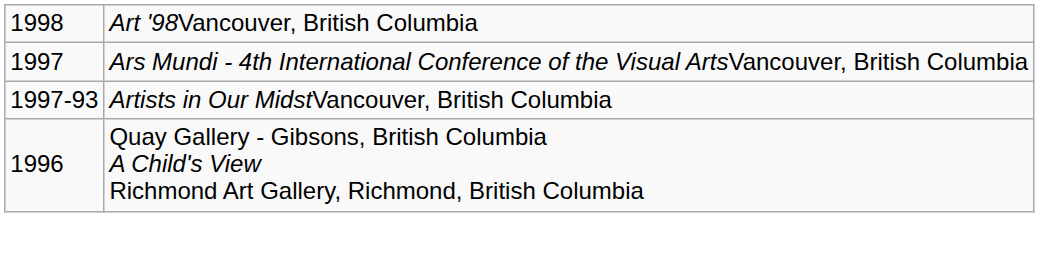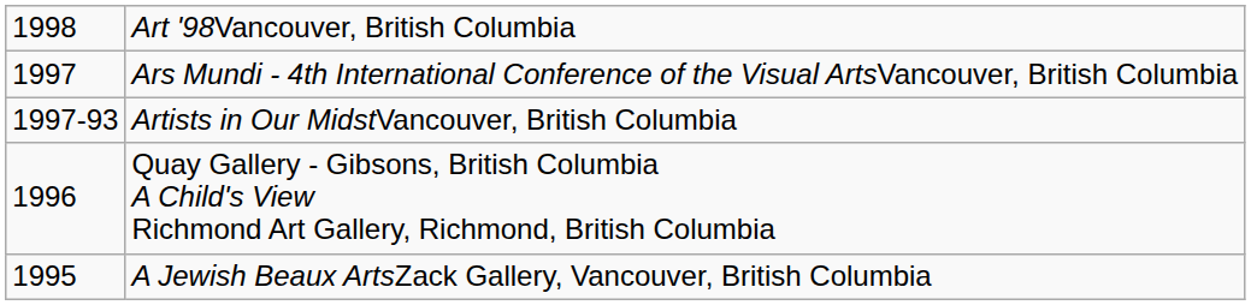 <table class="wikitable">
 <tr>
 <td>1998</td>
 <td><em>Art '98</em>Vancouver, British Columbia</td>
 </tr>
 <tr>
 <td>1997</td>
 <td><em>Ars Mundi - 4th International Conference of the Visual Arts</em>Vancouver, British Columbia</td>
 </tr>
 <tr>
 <td>1997-93</td>
 <td><em>Artists in Our Midst</em>Vancouver, British Columbia</td>
 </tr>
 <tr>
 <td>1996</td>
 <td>Quay Gallery - Gibsons, British Columbia<br><em>A Child's View</em><br>Richmond Art Gallery, Richmond, British Columbia</td>
 </tr>
+<tr>
+<td>1995</td>
+<td><em>A Jewish Beaux Arts</em>Zack Gallery, Vancouver, British Columbia</td>
+</tr>
 </table>
